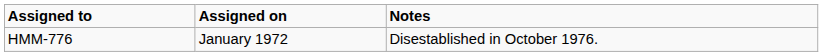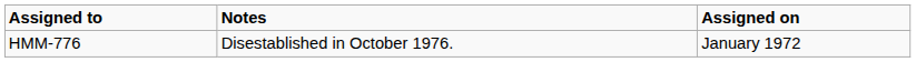 <table class="wikitable" style="width: 70%;">
 <tr>
 <td style="width: 200px;"><strong>Assigned to</strong></td>
+<td><strong>Notes</strong></td>
 <td style="width: 200px;"><strong>Assigned on</strong></td>
-<td><strong>Notes</strong></td>
 </tr>
 <tr>
 <td>HMM-776</td>
+<td>Disestablished in October 1976.</td>
 <td>January 1972</td>
-<td>Disestablished in October 1976.</td>
 </tr>
 </table>
